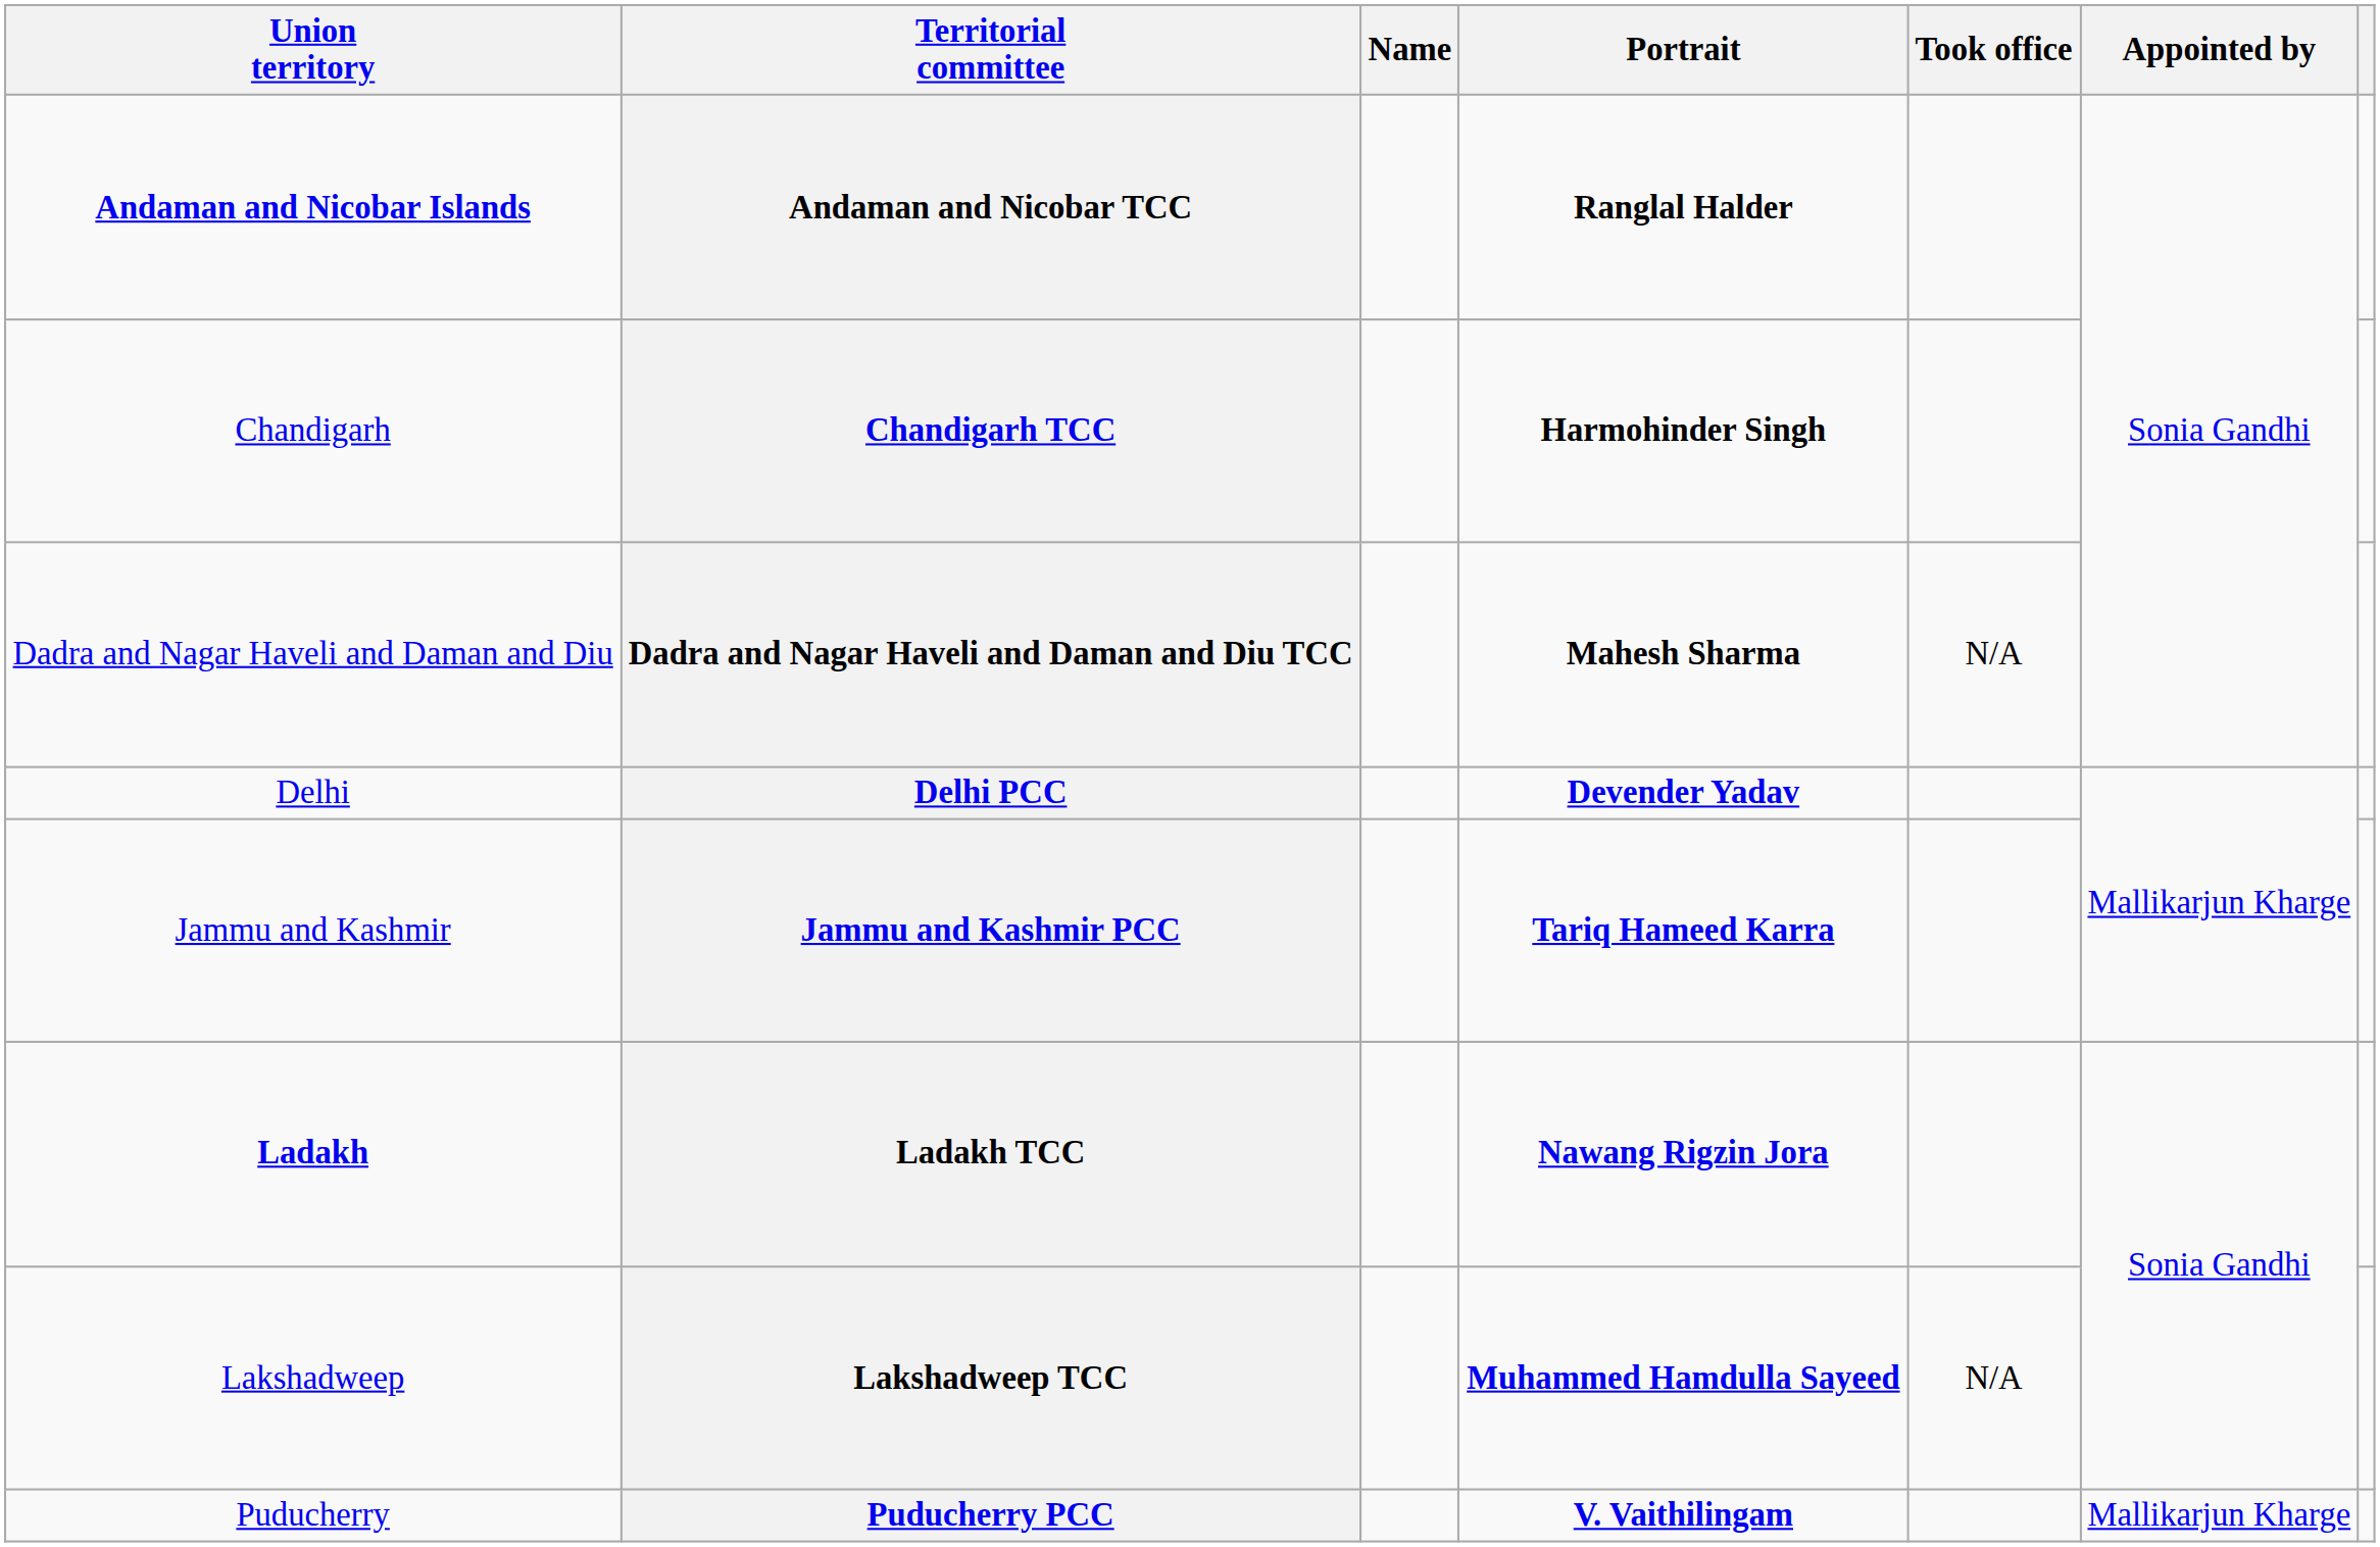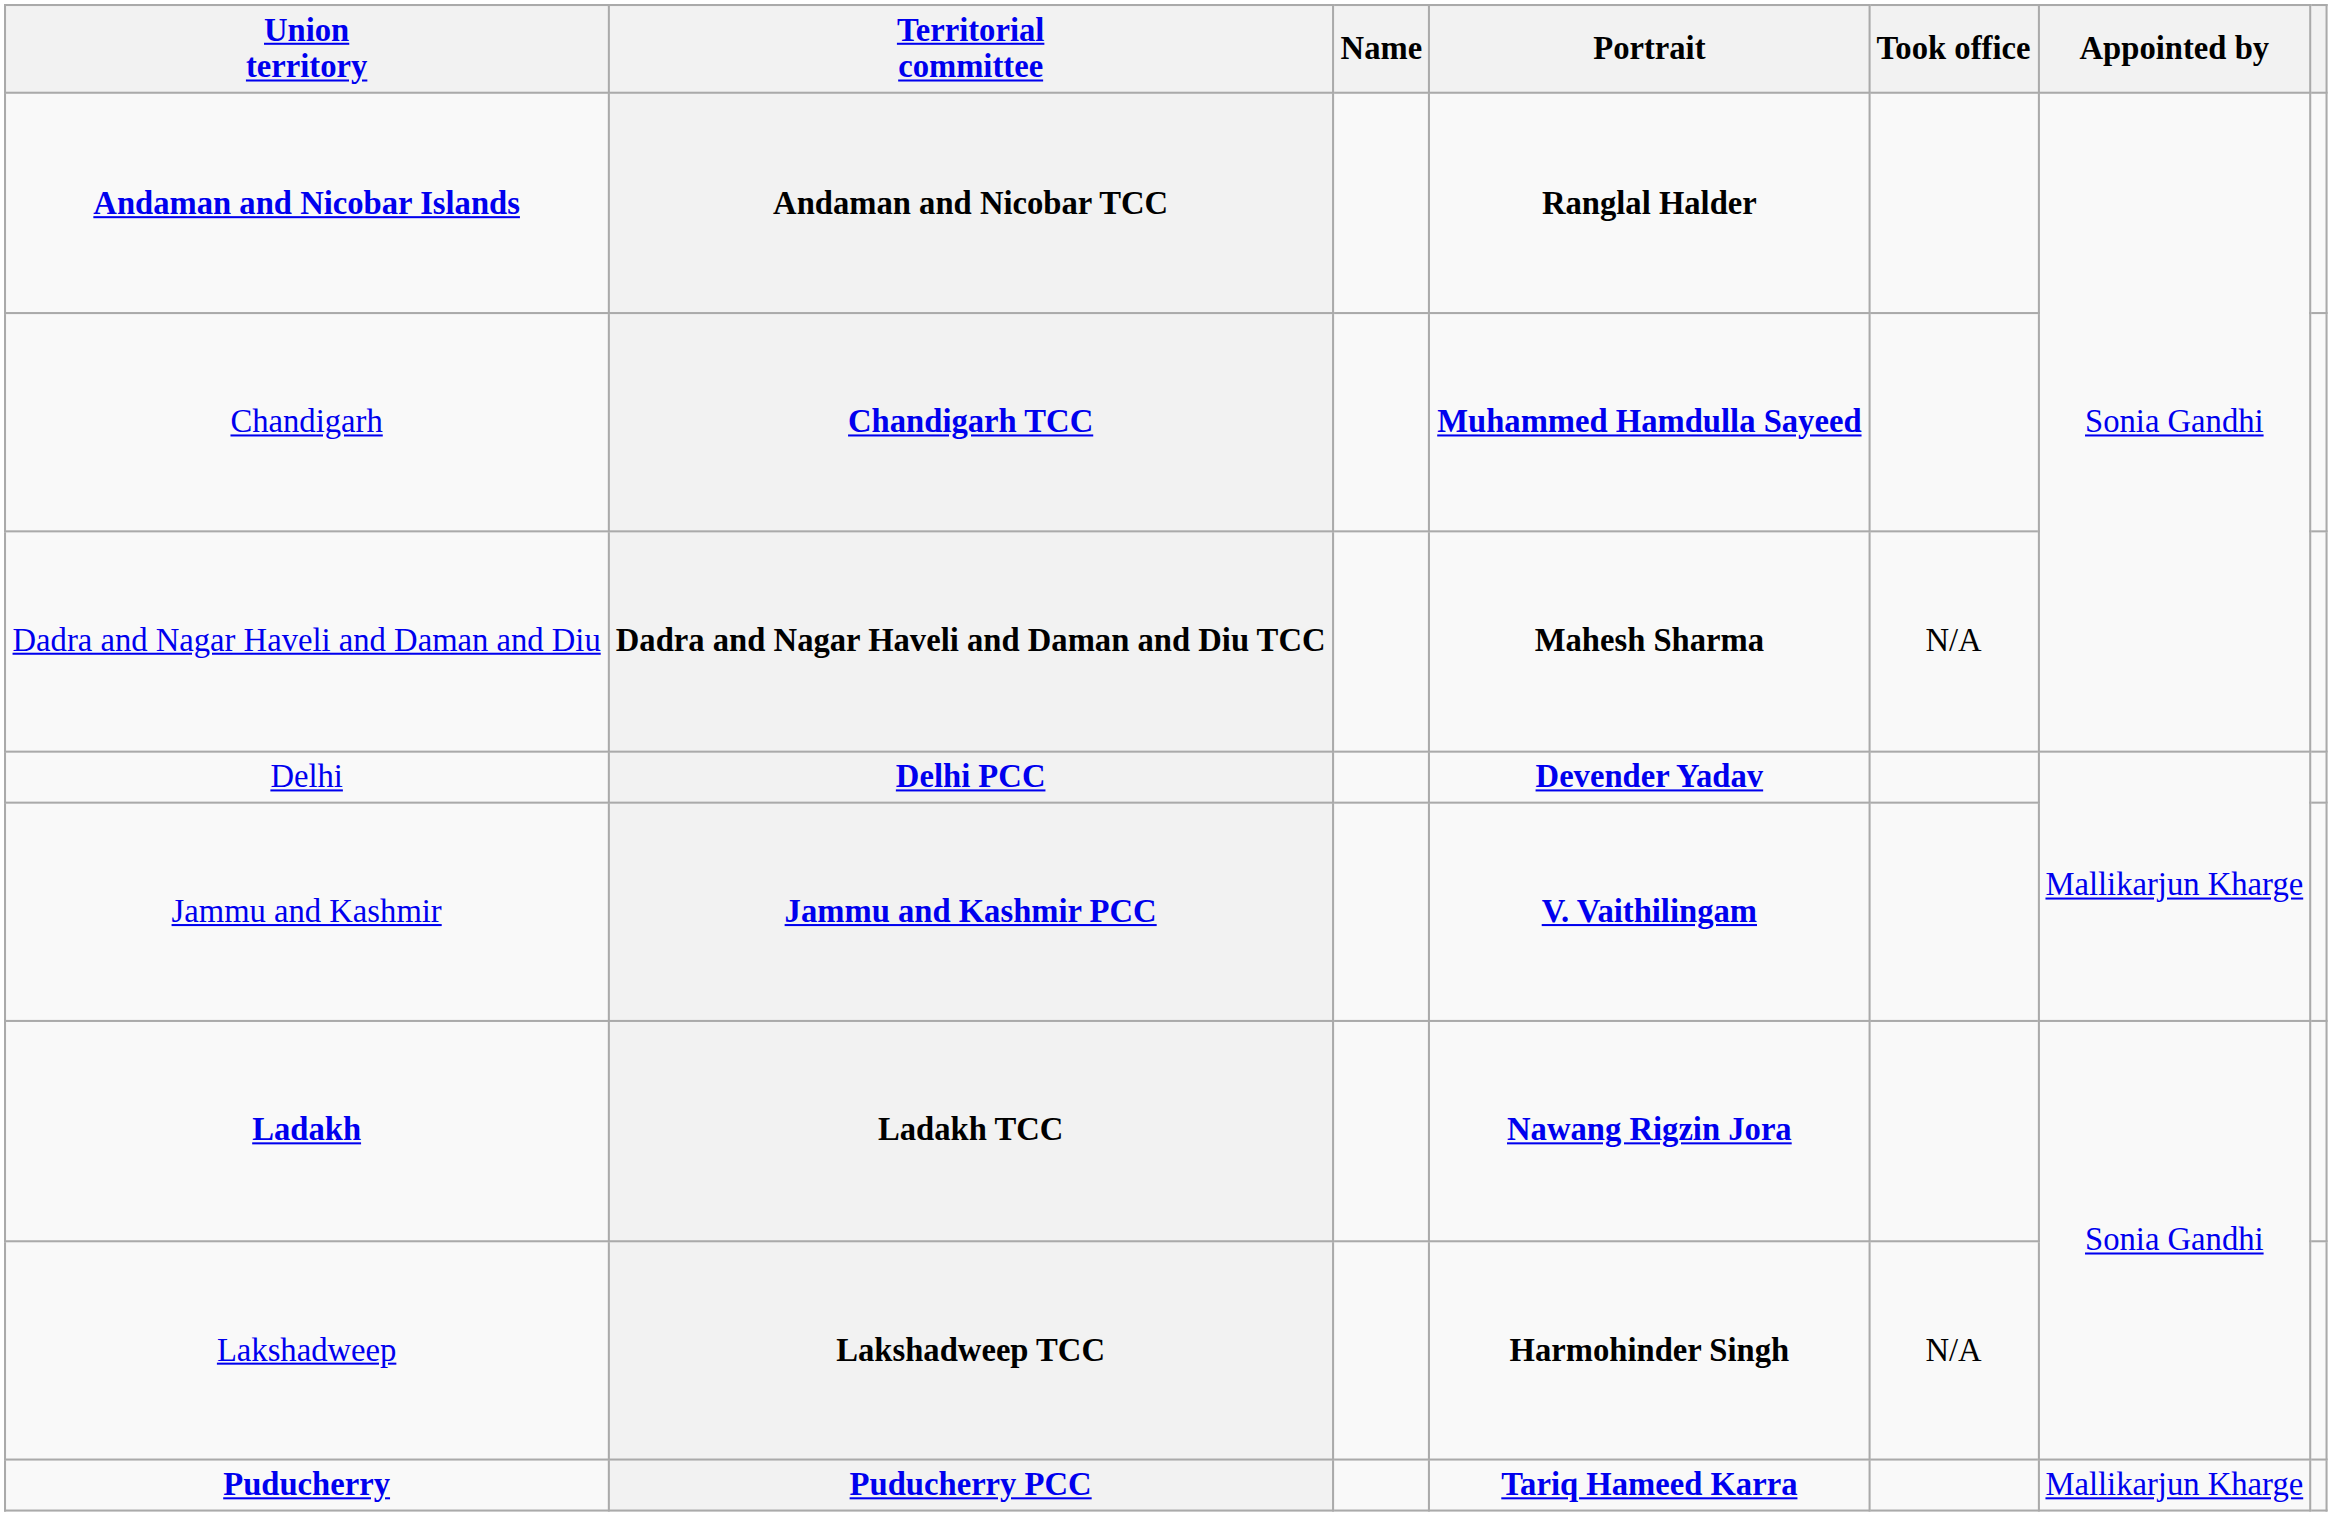 <table class="sortable wikitable" style="text-align:center">
 <tr>
 <th scope=col><a href='#'>Union<br>territory</a></th>
 <th scope=col><a href='#'>Territorial<br>committee</a></th>
 <th scope=col class="sortable">Name</th>
 <th scope=col class="unsortable">Portrait</th>
 <th scope=col>Took office</th>
 <th scope=col>Appointed by</th>
 <th scope=col class="unsortable"></th>
 </tr>
 <tr>
 <td><strong><a href='#'>Andaman and Nicobar Islands</a></strong></td>
 <th scope=row>Andaman and Nicobar TCC</th>
 <td align="center" height="100px"></td>
 <td><strong>Ranglal Halder</strong></td>
 <td><br></td>
 <td rowspan="3"><a href='#'>Sonia Gandhi</a></td>
 <td></td>
 </tr>
 <tr>
 <td><a href='#'>Chandigarh</a></td>
 <th scope=row><a href='#'>Chandigarh TCC</a></th>
 <td align="center" height="100px"></td>
-<td><strong>Harmohinder Singh</strong></td>
+<td><strong><a href='#'>Muhammed Hamdulla Sayeed</a></strong></td>
 <td><br></td>
 <td></td>
 </tr>
 <tr>
 <td><a href='#'>Dadra and Nagar Haveli and Daman and Diu</a></td>
 <th scope=row>Dadra and Nagar Haveli and Daman and Diu TCC</th>
 <td align="center" height="100px"></td>
 <td><strong>Mahesh Sharma</strong></td>
 <td>N/A</td>
 <td></td>
 </tr>
 <tr>
 <td><a href='#'>Delhi</a></td>
 <th scope=row><a href='#'>Delhi PCC</a></th>
 <td></td>
 <td><strong><a href='#'>Devender Yadav</a></strong></td>
 <td><br></td>
 <td rowspan="2"><a href='#'>Mallikarjun Kharge</a></td>
 <td></td>
 </tr>
 <tr>
 <td><a href='#'>Jammu and Kashmir</a></td>
 <th scope=row><a href='#'>Jammu and Kashmir PCC</a></th>
 <td align="center" height="100px"></td>
-<td><strong><a href='#'>Tariq Hameed Karra</a></strong></td>
+<td><strong><a href='#'>V. Vaithilingam</a></strong></td>
 <td><br></td>
 <td></td>
 </tr>
 <tr>
 <td><strong><a href='#'>Ladakh</a></strong></td>
 <th scope=row>Ladakh TCC</th>
 <td align="center" height="100px"></td>
 <td><strong><a href='#'>Nawang Rigzin Jora</a></strong></td>
 <td><br></td>
 <td rowspan="2"><a href='#'>Sonia Gandhi</a></td>
 <td></td>
 </tr>
 <tr>
 <td><a href='#'>Lakshadweep</a></td>
 <th scope=row>Lakshadweep TCC</th>
 <td align="center" height="100px"></td>
-<td><strong><a href='#'>Muhammed Hamdulla Sayeed</a></strong></td>
+<td><strong>Harmohinder Singh</strong></td>
 <td>N/A</td>
 <td></td>
 </tr>
 <tr>
-<td><a href='#'>Puducherry</a></td>
+<td><strong><a href='#'>Puducherry</a></strong></td>
 <th scope=row><a href='#'>Puducherry PCC</a></th>
 <td></td>
-<td><strong><a href='#'>V. Vaithilingam</a></strong></td>
+<td><strong><a href='#'>Tariq Hameed Karra</a></strong></td>
 <td><br></td>
 <td><a href='#'>Mallikarjun Kharge</a></td>
 <td></td>
 </tr>
 </table>
